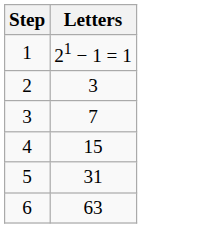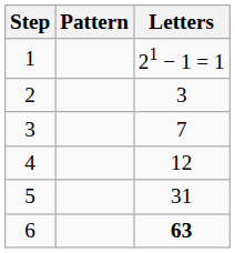 <table class="wikitable" style="text-align:center">
 <tr>
 <th>Step</th>
+<th>Pattern</th>
 <th>Letters</th>
 </tr>
 <tr>
 <td>1</td>
+<td></td>
 <td>2<sup>1</sup> − 1 = 1</td>
 </tr>
 <tr>
 <td>2</td>
+<td></td>
 <td>3</td>
 </tr>
 <tr>
 <td>3</td>
+<td></td>
 <td>7</td>
 </tr>
 <tr>
 <td>4</td>
-<td>15</td>
+<td></td>
+<td>12</td>
 </tr>
 <tr>
 <td>5</td>
+<td></td>
 <td>31</td>
 </tr>
 <tr>
 <td>6</td>
-<td>63</td>
+<td></td>
+<td><strong>63</strong></td>
 </tr>
 </table>
